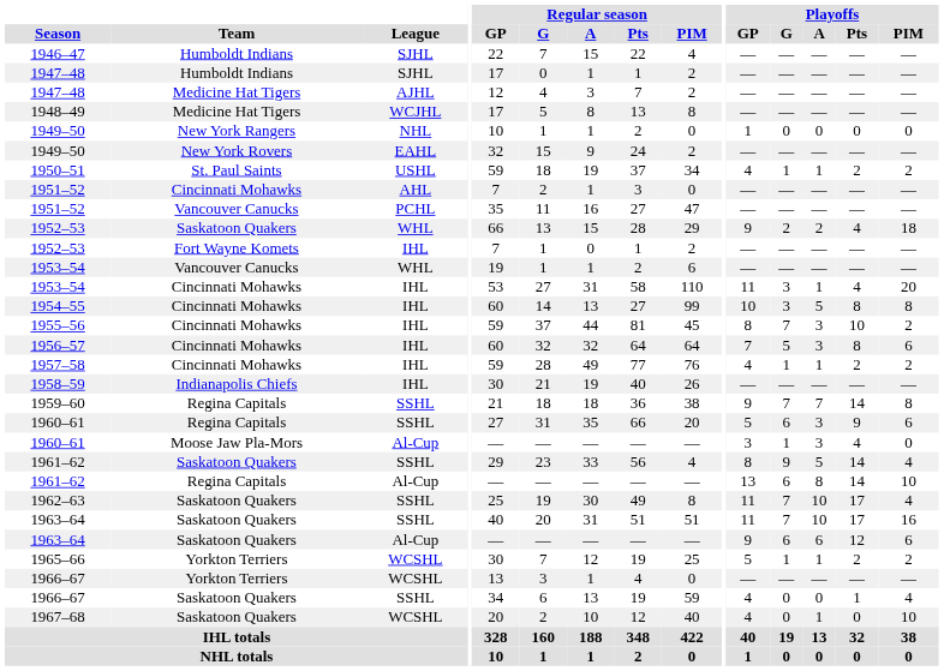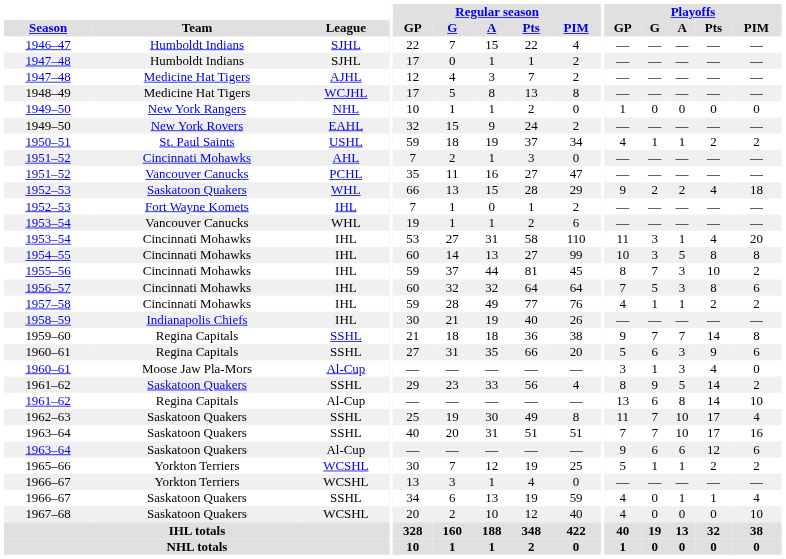 <table border="0" cellpadding="1" cellspacing="0" style="text-align:center; width:60em">
 <tr bgcolor="#e0e0e0">
 <th colspan="3" bgcolor="#ffffff"></th>
 <th rowspan="100" bgcolor="#ffffff"></th>
 <th colspan="5"><a href='#'>Regular season</a></th>
 <th rowspan="100" bgcolor="#ffffff"></th>
 <th colspan="5"><a href='#'>Playoffs</a></th>
 </tr>
 <tr bgcolor="#e0e0e0">
 <th><a href='#'>Season</a></th>
 <th>Team</th>
 <th>League</th>
 <th>GP</th>
 <th><a href='#'>G</a></th>
 <th><a href='#'>A</a></th>
 <th><a href='#'>Pts</a></th>
 <th><a href='#'>PIM</a></th>
 <th>GP</th>
 <th>G</th>
 <th>A</th>
 <th>Pts</th>
 <th>PIM</th>
 </tr>
 <tr>
 <td><a href='#'>1946–47</a></td>
 <td><a href='#'>Humboldt Indians</a></td>
 <td><a href='#'>SJHL</a></td>
 <td>22</td>
 <td>7</td>
 <td>15</td>
 <td>22</td>
 <td>4</td>
 <td>—</td>
 <td>—</td>
 <td>—</td>
 <td>—</td>
 <td>—</td>
 </tr>
 <tr bgcolor="#f0f0f0">
 <td><a href='#'>1947–48</a></td>
 <td>Humboldt Indians</td>
 <td>SJHL</td>
 <td>17</td>
 <td>0</td>
 <td>1</td>
 <td>1</td>
 <td>2</td>
 <td>—</td>
 <td>—</td>
 <td>—</td>
 <td>—</td>
 <td>—</td>
 </tr>
 <tr>
 <td><a href='#'>1947–48</a></td>
 <td><a href='#'>Medicine Hat Tigers</a></td>
 <td><a href='#'>AJHL</a></td>
 <td>12</td>
 <td>4</td>
 <td>3</td>
 <td>7</td>
 <td>2</td>
 <td>—</td>
 <td>—</td>
 <td>—</td>
 <td>—</td>
 <td>—</td>
 </tr>
 <tr bgcolor="#f0f0f0">
 <td>1948–49</td>
 <td>Medicine Hat Tigers</td>
 <td><a href='#'>WCJHL</a></td>
 <td>17</td>
 <td>5</td>
 <td>8</td>
 <td>13</td>
 <td>8</td>
 <td>—</td>
 <td>—</td>
 <td>—</td>
 <td>—</td>
 <td>—</td>
 </tr>
 <tr>
 <td><a href='#'>1949–50</a></td>
 <td><a href='#'>New York Rangers</a></td>
 <td><a href='#'>NHL</a></td>
 <td>10</td>
 <td>1</td>
 <td>1</td>
 <td>2</td>
 <td>0</td>
 <td>1</td>
 <td>0</td>
 <td>0</td>
 <td>0</td>
 <td>0</td>
 </tr>
 <tr bgcolor="#f0f0f0">
 <td>1949–50</td>
 <td><a href='#'>New York Rovers</a></td>
 <td><a href='#'>EAHL</a></td>
 <td>32</td>
 <td>15</td>
 <td>9</td>
 <td>24</td>
 <td>2</td>
 <td>—</td>
 <td>—</td>
 <td>—</td>
 <td>—</td>
 <td>—</td>
 </tr>
 <tr>
 <td><a href='#'>1950–51</a></td>
 <td><a href='#'>St. Paul Saints</a></td>
 <td><a href='#'>USHL</a></td>
 <td>59</td>
 <td>18</td>
 <td>19</td>
 <td>37</td>
 <td>34</td>
 <td>4</td>
 <td>1</td>
 <td>1</td>
 <td>2</td>
 <td>2</td>
 </tr>
 <tr bgcolor="#f0f0f0">
 <td><a href='#'>1951–52</a></td>
 <td><a href='#'>Cincinnati Mohawks</a></td>
 <td><a href='#'>AHL</a></td>
 <td>7</td>
 <td>2</td>
 <td>1</td>
 <td>3</td>
 <td>0</td>
 <td>—</td>
 <td>—</td>
 <td>—</td>
 <td>—</td>
 <td>—</td>
 </tr>
 <tr>
 <td><a href='#'>1951–52</a></td>
 <td><a href='#'>Vancouver Canucks</a></td>
 <td><a href='#'>PCHL</a></td>
 <td>35</td>
 <td>11</td>
 <td>16</td>
 <td>27</td>
 <td>47</td>
 <td>—</td>
 <td>—</td>
 <td>—</td>
 <td>—</td>
 <td>—</td>
 </tr>
 <tr bgcolor="#f0f0f0">
 <td><a href='#'>1952–53</a></td>
 <td><a href='#'>Saskatoon Quakers</a></td>
 <td><a href='#'>WHL</a></td>
 <td>66</td>
 <td>13</td>
 <td>15</td>
 <td>28</td>
 <td>29</td>
 <td>9</td>
 <td>2</td>
 <td>2</td>
 <td>4</td>
 <td>18</td>
 </tr>
 <tr>
 <td><a href='#'>1952–53</a></td>
 <td><a href='#'>Fort Wayne Komets</a></td>
 <td><a href='#'>IHL</a></td>
 <td>7</td>
 <td>1</td>
 <td>0</td>
 <td>1</td>
 <td>2</td>
 <td>—</td>
 <td>—</td>
 <td>—</td>
 <td>—</td>
 <td>—</td>
 </tr>
 <tr bgcolor="#f0f0f0">
 <td><a href='#'>1953–54</a></td>
 <td>Vancouver Canucks</td>
 <td>WHL</td>
 <td>19</td>
 <td>1</td>
 <td>1</td>
 <td>2</td>
 <td>6</td>
 <td>—</td>
 <td>—</td>
 <td>—</td>
 <td>—</td>
 <td>—</td>
 </tr>
 <tr>
 <td><a href='#'>1953–54</a></td>
 <td>Cincinnati Mohawks</td>
 <td>IHL</td>
 <td>53</td>
 <td>27</td>
 <td>31</td>
 <td>58</td>
 <td>110</td>
 <td>11</td>
 <td>3</td>
 <td>1</td>
 <td>4</td>
 <td>20</td>
 </tr>
 <tr bgcolor="#f0f0f0">
 <td><a href='#'>1954–55</a></td>
 <td>Cincinnati Mohawks</td>
 <td>IHL</td>
 <td>60</td>
 <td>14</td>
 <td>13</td>
 <td>27</td>
 <td>99</td>
 <td>10</td>
 <td>3</td>
 <td>5</td>
 <td>8</td>
 <td>8</td>
 </tr>
 <tr>
 <td><a href='#'>1955–56</a></td>
 <td>Cincinnati Mohawks</td>
 <td>IHL</td>
 <td>59</td>
 <td>37</td>
 <td>44</td>
 <td>81</td>
 <td>45</td>
 <td>8</td>
 <td>7</td>
 <td>3</td>
 <td>10</td>
 <td>2</td>
 </tr>
 <tr bgcolor="#f0f0f0">
 <td><a href='#'>1956–57</a></td>
 <td>Cincinnati Mohawks</td>
 <td>IHL</td>
 <td>60</td>
 <td>32</td>
 <td>32</td>
 <td>64</td>
 <td>64</td>
 <td>7</td>
 <td>5</td>
 <td>3</td>
 <td>8</td>
 <td>6</td>
 </tr>
 <tr>
 <td><a href='#'>1957–58</a></td>
 <td>Cincinnati Mohawks</td>
 <td>IHL</td>
 <td>59</td>
 <td>28</td>
 <td>49</td>
 <td>77</td>
 <td>76</td>
 <td>4</td>
 <td>1</td>
 <td>1</td>
 <td>2</td>
 <td>2</td>
 </tr>
 <tr bgcolor="#f0f0f0">
 <td><a href='#'>1958–59</a></td>
 <td><a href='#'>Indianapolis Chiefs</a></td>
 <td>IHL</td>
 <td>30</td>
 <td>21</td>
 <td>19</td>
 <td>40</td>
 <td>26</td>
 <td>—</td>
 <td>—</td>
 <td>—</td>
 <td>—</td>
 <td>—</td>
 </tr>
 <tr>
 <td>1959–60</td>
 <td>Regina Capitals</td>
 <td><a href='#'>SSHL</a></td>
 <td>21</td>
 <td>18</td>
 <td>18</td>
 <td>36</td>
 <td>38</td>
 <td>9</td>
 <td>7</td>
 <td>7</td>
 <td>14</td>
 <td>8</td>
 </tr>
 <tr bgcolor="#f0f0f0">
 <td>1960–61</td>
 <td>Regina Capitals</td>
 <td>SSHL</td>
 <td>27</td>
 <td>31</td>
 <td>35</td>
 <td>66</td>
 <td>20</td>
 <td>5</td>
 <td>6</td>
 <td>3</td>
 <td>9</td>
 <td>6</td>
 </tr>
 <tr>
 <td><a href='#'>1960–61</a></td>
 <td>Moose Jaw Pla-Mors</td>
 <td><a href='#'>Al-Cup</a></td>
 <td>—</td>
 <td>—</td>
 <td>—</td>
 <td>—</td>
 <td>—</td>
 <td>3</td>
 <td>1</td>
 <td>3</td>
 <td>4</td>
 <td>0</td>
 </tr>
 <tr bgcolor="#f0f0f0">
 <td>1961–62</td>
 <td><a href='#'>Saskatoon Quakers</a></td>
 <td>SSHL</td>
 <td>29</td>
 <td>23</td>
 <td>33</td>
 <td>56</td>
 <td>4</td>
 <td>8</td>
 <td>9</td>
 <td>5</td>
 <td>14</td>
-<td>4</td>
+<td>2</td>
 </tr>
 <tr>
 <td><a href='#'>1961–62</a></td>
 <td>Regina Capitals</td>
 <td>Al-Cup</td>
 <td>—</td>
 <td>—</td>
 <td>—</td>
 <td>—</td>
 <td>—</td>
 <td>13</td>
 <td>6</td>
 <td>8</td>
 <td>14</td>
 <td>10</td>
 </tr>
 <tr bgcolor="#f0f0f0">
 <td>1962–63</td>
 <td>Saskatoon Quakers</td>
 <td>SSHL</td>
 <td>25</td>
 <td>19</td>
 <td>30</td>
 <td>49</td>
 <td>8</td>
 <td>11</td>
 <td>7</td>
 <td>10</td>
 <td>17</td>
 <td>4</td>
 </tr>
 <tr>
 <td>1963–64</td>
 <td>Saskatoon Quakers</td>
 <td>SSHL</td>
 <td>40</td>
 <td>20</td>
 <td>31</td>
 <td>51</td>
 <td>51</td>
-<td>11</td>
+<td>7</td>
 <td>7</td>
 <td>10</td>
 <td>17</td>
 <td>16</td>
 </tr>
 <tr bgcolor="#f0f0f0">
 <td><a href='#'>1963–64</a></td>
 <td>Saskatoon Quakers</td>
 <td>Al-Cup</td>
 <td>—</td>
 <td>—</td>
 <td>—</td>
 <td>—</td>
 <td>—</td>
 <td>9</td>
 <td>6</td>
 <td>6</td>
 <td>12</td>
 <td>6</td>
 </tr>
 <tr>
 <td>1965–66</td>
 <td>Yorkton Terriers</td>
 <td><a href='#'>WCSHL</a></td>
 <td>30</td>
 <td>7</td>
 <td>12</td>
 <td>19</td>
 <td>25</td>
 <td>5</td>
 <td>1</td>
 <td>1</td>
 <td>2</td>
 <td>2</td>
 </tr>
 <tr bgcolor="#f0f0f0">
 <td>1966–67</td>
 <td>Yorkton Terriers</td>
 <td>WCSHL</td>
 <td>13</td>
 <td>3</td>
 <td>1</td>
 <td>4</td>
 <td>0</td>
 <td>—</td>
 <td>—</td>
 <td>—</td>
 <td>—</td>
 <td>—</td>
 </tr>
 <tr>
 <td>1966–67</td>
 <td>Saskatoon Quakers</td>
 <td>SSHL</td>
 <td>34</td>
 <td>6</td>
 <td>13</td>
 <td>19</td>
 <td>59</td>
 <td>4</td>
 <td>0</td>
-<td>0</td>
+<td>1</td>
 <td>1</td>
 <td>4</td>
 </tr>
 <tr bgcolor="#f0f0f0">
 <td>1967–68</td>
 <td>Saskatoon Quakers</td>
 <td>WCSHL</td>
 <td>20</td>
 <td>2</td>
 <td>10</td>
 <td>12</td>
 <td>40</td>
 <td>4</td>
 <td>0</td>
-<td>1</td>
+<td>0</td>
 <td>0</td>
 <td>10</td>
 </tr>
 <tr bgcolor="#e0e0e0">
 <th colspan="3">IHL totals</th>
 <th>328</th>
 <th>160</th>
 <th>188</th>
 <th>348</th>
 <th>422</th>
 <th>40</th>
 <th>19</th>
 <th>13</th>
 <th>32</th>
 <th>38</th>
 </tr>
 <tr bgcolor="#e0e0e0">
 <th colspan="3">NHL totals</th>
 <th>10</th>
 <th>1</th>
 <th>1</th>
 <th>2</th>
 <th>0</th>
 <th>1</th>
 <th>0</th>
 <th>0</th>
 <th>0</th>
 <th>0</th>
 </tr>
 </table>
